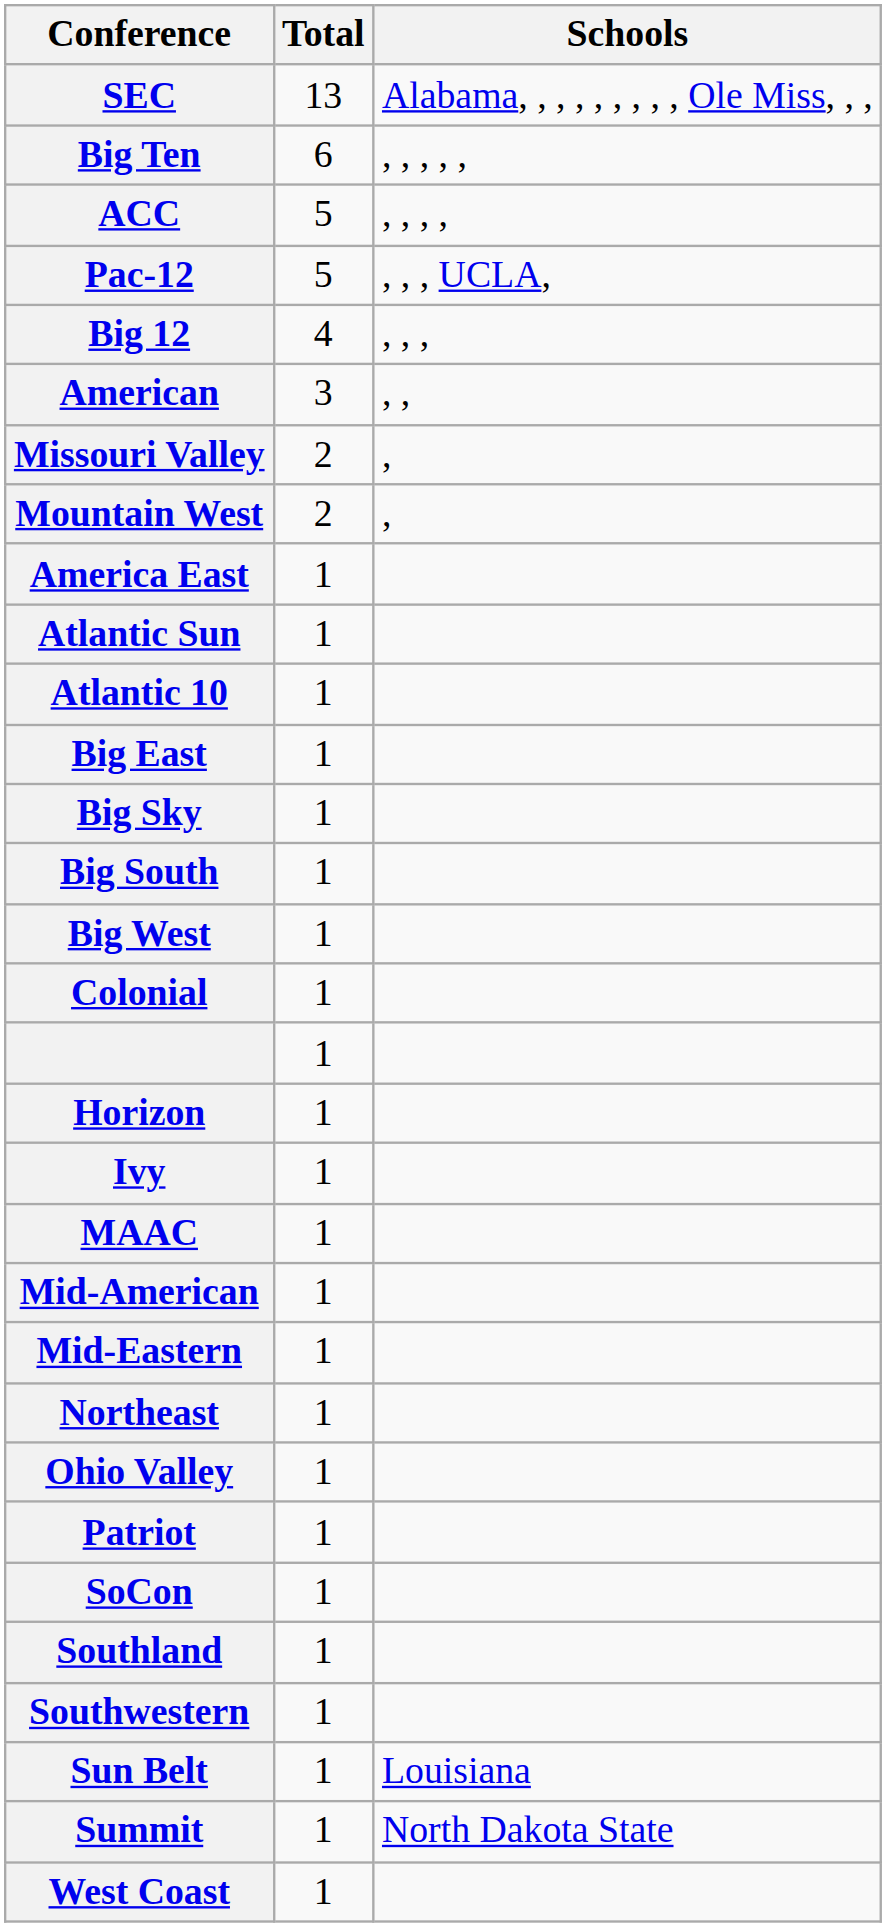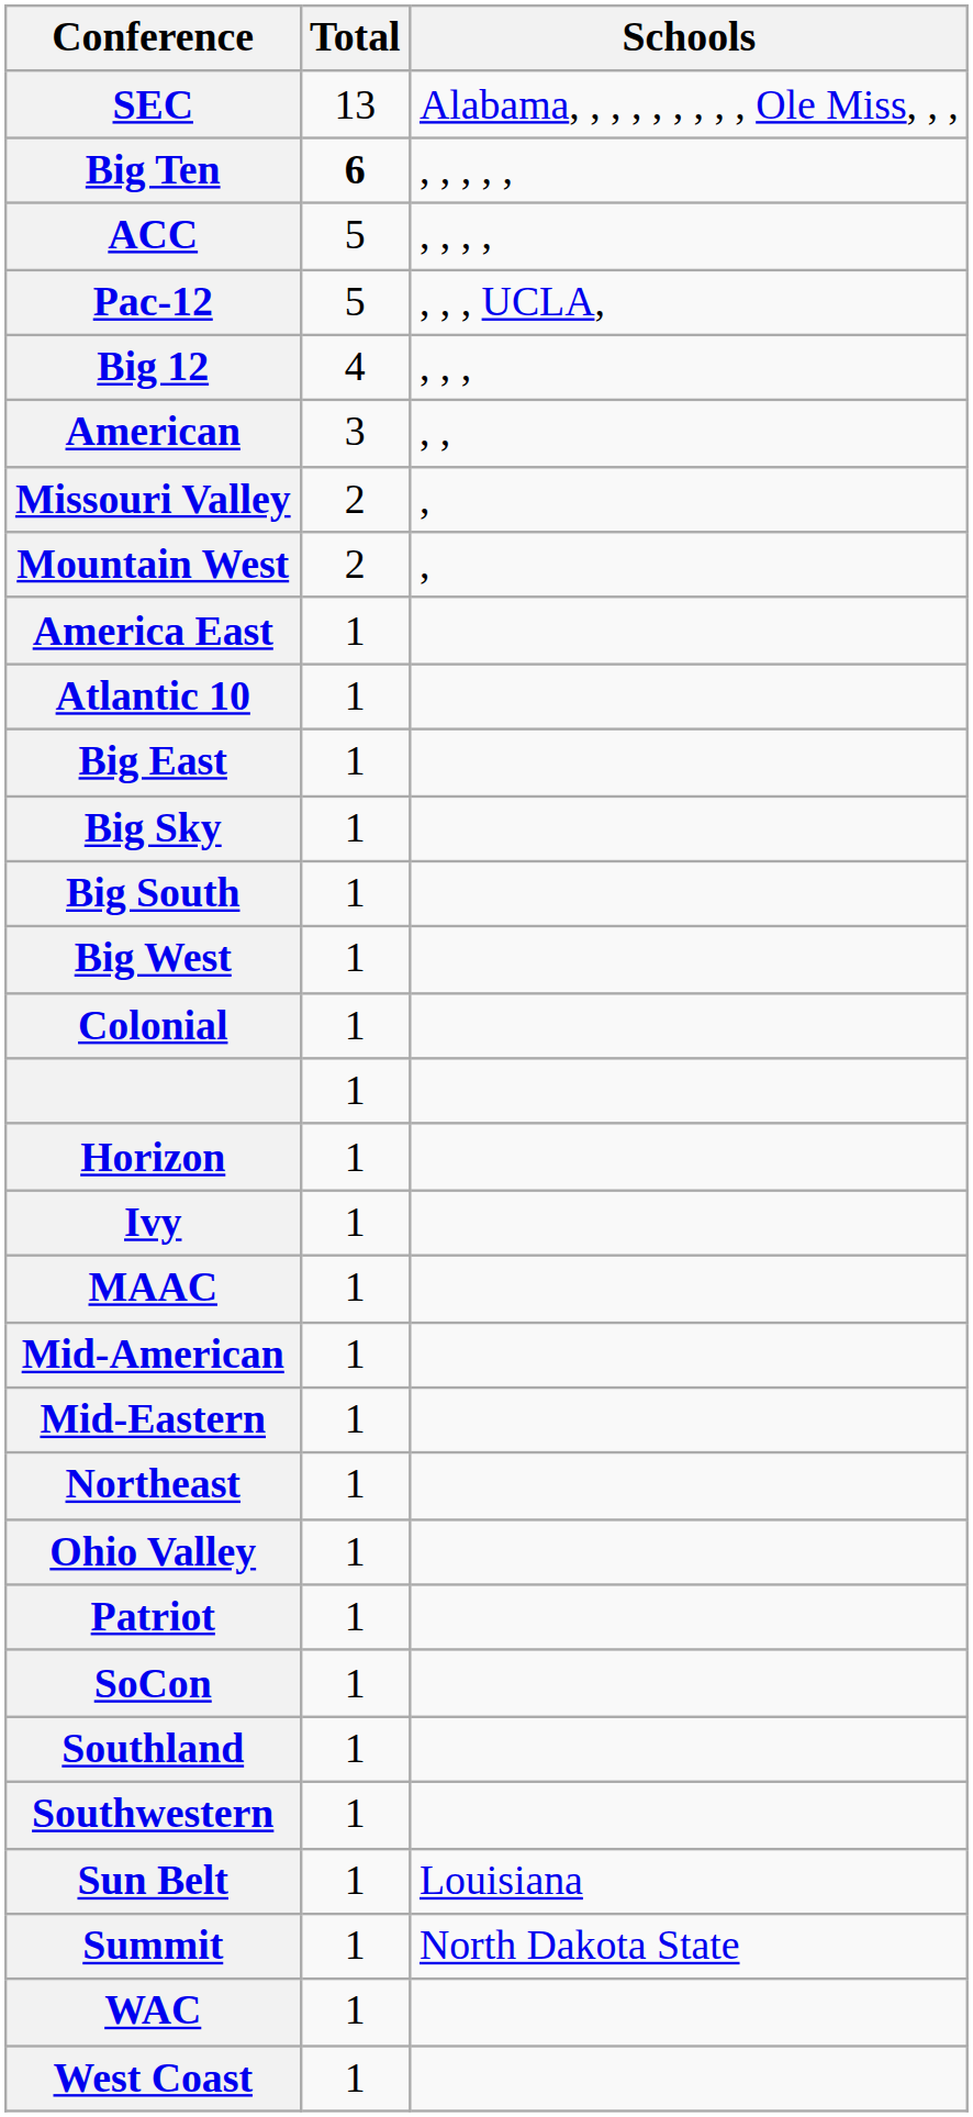 <table class="wikitable sortable plainrowheaders">
 <tr>
 <th scope="col">Conference</th>
 <th scope="col">Total</th>
 <th scope="col">Schools</th>
 </tr>
 <tr>
 <th scope="row"><a href='#'>SEC</a></th>
 <td align=center>13</td>
 <td><a href='#'>Alabama</a>, , , , , , , , , <a href='#'>Ole Miss</a>, , , </td>
 </tr>
 <tr>
 <th scope="row"><a href='#'>Big Ten</a></th>
-<td align=center>6</td>
+<td align=center><strong>6</strong></td>
 <td>, , , , , </td>
 </tr>
 <tr>
 <th scope="row"><a href='#'>ACC</a></th>
 <td align=center>5</td>
 <td>, , , , </td>
 </tr>
 <tr>
 <th scope="row"><a href='#'>Pac-12</a></th>
 <td align=center>5</td>
 <td>, , , <a href='#'>UCLA</a>, </td>
 </tr>
 <tr>
 <th scope="row"><a href='#'>Big 12</a></th>
 <td align=center>4</td>
 <td>, , , </td>
 </tr>
 <tr>
 <th scope="row"><a href='#'>American</a></th>
 <td align=center>3</td>
 <td>, , </td>
 </tr>
 <tr>
 <th scope="row"><a href='#'>Missouri Valley</a></th>
 <td align=center>2</td>
 <td>, </td>
 </tr>
 <tr>
 <th scope="row"><a href='#'>Mountain West</a></th>
 <td align=center>2</td>
 <td>, </td>
 </tr>
 <tr>
 <th scope="row"><a href='#'>America East</a></th>
-<td align=center>1</td>
-<td></td>
-</tr>
-<tr>
-<th scope="row"><a href='#'>Atlantic Sun</a></th>
 <td align=center>1</td>
 <td></td>
 </tr>
 <tr>
 <th scope="row"><a href='#'>Atlantic 10</a></th>
 <td align=center>1</td>
 <td></td>
 </tr>
 <tr>
 <th scope="row"><a href='#'>Big East</a></th>
 <td align=center>1</td>
 <td></td>
 </tr>
 <tr>
 <th scope="row"><a href='#'>Big Sky</a></th>
 <td align=center>1</td>
 <td></td>
 </tr>
 <tr>
 <th scope="row"><a href='#'>Big South</a></th>
 <td align=center>1</td>
 <td></td>
 </tr>
 <tr>
 <th scope="row"><a href='#'>Big West</a></th>
 <td align=center>1</td>
 <td></td>
 </tr>
 <tr>
 <th scope="row"><a href='#'>Colonial</a></th>
 <td align=center>1</td>
 <td></td>
 </tr>
 <tr>
 <th scope="row"></th>
 <td align=center>1</td>
 <td></td>
 </tr>
 <tr>
 <th scope="row"><a href='#'>Horizon</a></th>
 <td align=center>1</td>
 <td></td>
 </tr>
 <tr>
 <th scope="row"><a href='#'>Ivy</a></th>
 <td align=center>1</td>
 <td></td>
 </tr>
 <tr>
 <th scope="row"><a href='#'>MAAC</a></th>
 <td align=center>1</td>
 <td></td>
 </tr>
 <tr>
 <th scope="row"><a href='#'>Mid-American</a></th>
 <td align=center>1</td>
 <td></td>
 </tr>
 <tr>
 <th scope="row"><a href='#'>Mid-Eastern</a></th>
 <td align=center>1</td>
 <td></td>
 </tr>
 <tr>
 <th scope="row"><a href='#'>Northeast</a></th>
 <td align=center>1</td>
 <td></td>
 </tr>
 <tr>
 <th scope="row"><a href='#'>Ohio Valley</a></th>
 <td align=center>1</td>
 <td></td>
 </tr>
 <tr>
 <th scope="row"><a href='#'>Patriot</a></th>
 <td align=center>1</td>
 <td></td>
 </tr>
 <tr>
 <th scope="row"><a href='#'>SoCon</a></th>
 <td align=center>1</td>
 <td></td>
 </tr>
 <tr>
 <th scope="row"><a href='#'>Southland</a></th>
 <td align=center>1</td>
 <td></td>
 </tr>
 <tr>
 <th scope="row"><a href='#'>Southwestern</a></th>
 <td align=center>1</td>
 <td></td>
 </tr>
 <tr>
 <th scope="row"><a href='#'>Sun Belt</a></th>
 <td align=center>1</td>
 <td><a href='#'>Louisiana</a></td>
 </tr>
 <tr>
 <th scope="row"><a href='#'>Summit</a></th>
 <td align=center>1</td>
 <td><a href='#'>North Dakota State</a></td>
 </tr>
 <tr>
+<th scope="row"><a href='#'>WAC</a></th>
+<td align=center>1</td>
+<td></td>
+</tr>
+<tr>
 <th scope="row"><a href='#'>West Coast</a></th>
 <td align=center>1</td>
 <td></td>
 </tr>
 </table>
